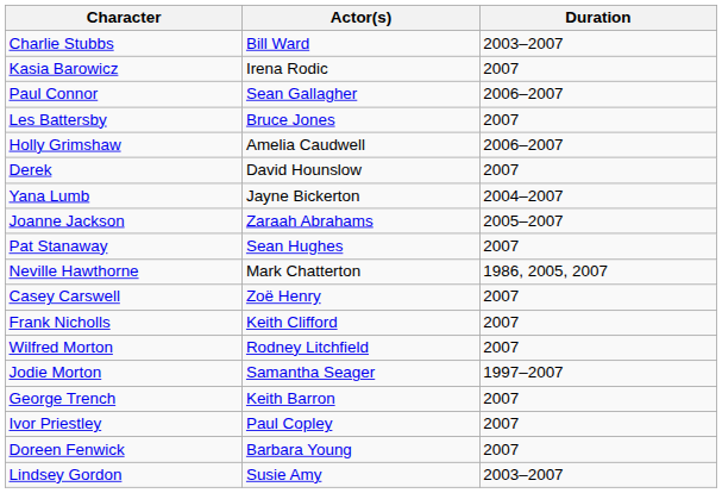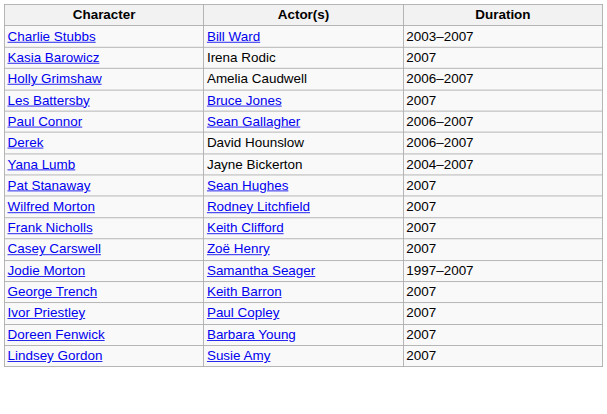 <table class="wikitable">
 <tr>
 <th scope="col" style="width:230px;">Character</th>
 <th scope="col" style="width:230px;">Actor(s)</th>
 <th scope="col" style="width:230px;">Duration</th>
 </tr>
 <tr>
 <td><a href='#'>Charlie Stubbs</a></td>
 <td><a href='#'>Bill Ward</a></td>
 <td>2003–2007</td>
 </tr>
 <tr>
 <td><a href='#'>Kasia Barowicz</a></td>
 <td>Irena Rodic</td>
 <td>2007</td>
 </tr>
 <tr>
-<td><a href='#'>Paul Connor</a></td>
-<td><a href='#'>Sean Gallagher</a></td>
+<td><a href='#'>Holly Grimshaw</a></td>
+<td>Amelia Caudwell</td>
 <td>2006–2007</td>
 </tr>
 <tr>
 <td><a href='#'>Les Battersby</a></td>
 <td><a href='#'>Bruce Jones</a></td>
 <td>2007</td>
 </tr>
 <tr>
-<td><a href='#'>Holly Grimshaw</a></td>
-<td>Amelia Caudwell</td>
+<td><a href='#'>Paul Connor</a></td>
+<td><a href='#'>Sean Gallagher</a></td>
 <td>2006–2007</td>
 </tr>
 <tr>
 <td><a href='#'>Derek</a></td>
 <td>David Hounslow</td>
-<td>2007</td>
+<td>2006–2007</td>
 </tr>
 <tr>
 <td><a href='#'>Yana Lumb</a></td>
 <td>Jayne Bickerton</td>
 <td>2004–2007</td>
 </tr>
 <tr>
-<td><a href='#'>Joanne Jackson</a></td>
-<td><a href='#'>Zaraah Abrahams</a></td>
-<td>2005–2007</td>
-</tr>
-<tr>
 <td><a href='#'>Pat Stanaway</a></td>
 <td><a href='#'>Sean Hughes</a></td>
 <td>2007</td>
 </tr>
 <tr>
-<td><a href='#'>Neville Hawthorne</a></td>
-<td>Mark Chatterton</td>
-<td>1986, 2005, 2007</td>
-</tr>
-<tr>
-<td><a href='#'>Casey Carswell</a></td>
-<td><a href='#'>Zoë Henry</a></td>
+<td><a href='#'>Wilfred Morton</a></td>
+<td><a href='#'>Rodney Litchfield</a></td>
 <td>2007</td>
 </tr>
 <tr>
 <td><a href='#'>Frank Nicholls</a></td>
 <td><a href='#'>Keith Clifford</a></td>
 <td>2007</td>
 </tr>
 <tr>
-<td><a href='#'>Wilfred Morton</a></td>
-<td><a href='#'>Rodney Litchfield</a></td>
+<td><a href='#'>Casey Carswell</a></td>
+<td><a href='#'>Zoë Henry</a></td>
 <td>2007</td>
 </tr>
 <tr>
 <td><a href='#'>Jodie Morton</a></td>
 <td><a href='#'>Samantha Seager</a></td>
 <td>1997–2007</td>
 </tr>
 <tr>
 <td><a href='#'>George Trench</a></td>
 <td><a href='#'>Keith Barron</a></td>
 <td>2007</td>
 </tr>
 <tr>
 <td><a href='#'>Ivor Priestley</a></td>
 <td><a href='#'>Paul Copley</a></td>
 <td>2007</td>
 </tr>
 <tr>
 <td><a href='#'>Doreen Fenwick</a></td>
 <td><a href='#'>Barbara Young</a></td>
 <td>2007</td>
 </tr>
 <tr>
 <td><a href='#'>Lindsey Gordon</a></td>
 <td><a href='#'>Susie Amy</a></td>
-<td>2003–2007</td>
+<td>2007</td>
 </tr>
 </table>
